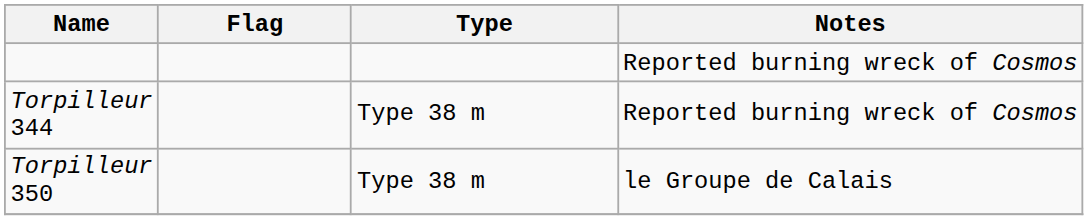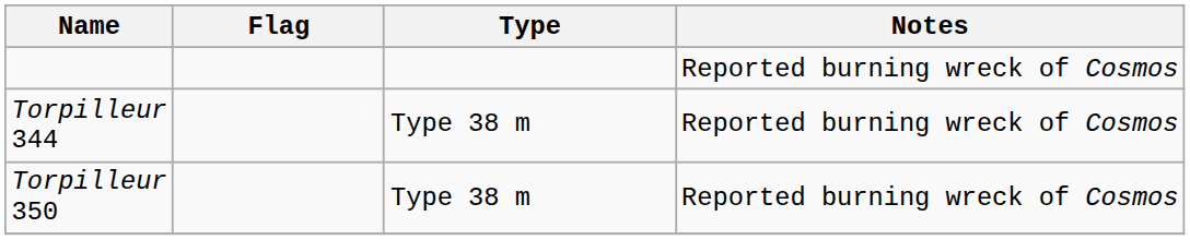 <table class="wikitable sortable">
 <tr>
 <th scope="col" width="70px">Name</th>
 <th scope="col" width="100px">Flag</th>
 <th scope="col" width="140px">Type</th>
 <th>Notes</th>
 </tr>
 <tr>
 <td align="left"></td>
 <td align="left"></td>
 <td align="left"></td>
 <td align="left">Reported burning wreck of <em>Cosmos</em></td>
 </tr>
 <tr>
 <td align="left"><em>Torpilleur</em> 344</td>
 <td align="left"></td>
 <td align="left">Type 38 m</td>
 <td align="left">Reported burning wreck of <em>Cosmos</em></td>
 </tr>
 <tr>
 <td align="left"><em>Torpilleur</em> 350</td>
 <td align="left"></td>
 <td align="left">Type 38 m</td>
-<td align="left">le Groupe de Calais</td>
+<td align="left">Reported burning wreck of <em>Cosmos</em></td>
 </tr>
 <tr>
 </tr>
 </table>
